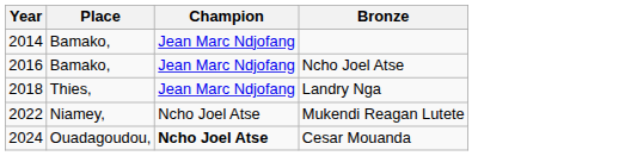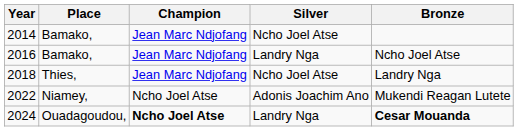 <table class="wikitable">
 <tr>
 <th>Year</th>
 <th>Place</th>
 <th>Champion</th>
+<th>Silver</th>
 <th>Bronze</th>
 </tr>
 <tr>
 <td>2014</td>
 <td>Bamako, </td>
 <td> <a href='#'>Jean Marc Ndjofang</a></td>
+<td> Ncho Joel Atse</td>
 <td></td>
 </tr>
 <tr>
 <td>2016</td>
 <td>Bamako, </td>
 <td> <a href='#'>Jean Marc Ndjofang</a></td>
+<td> Landry Nga</td>
 <td> Ncho Joel Atse</td>
 </tr>
 <tr>
 <td>2018</td>
 <td>Thies, </td>
 <td> <a href='#'>Jean Marc Ndjofang</a></td>
+<td> Ncho Joel Atse</td>
 <td> Landry Nga</td>
 </tr>
 <tr>
 <td>2022</td>
 <td>Niamey, </td>
 <td> Ncho Joel Atse</td>
+<td> Adonis Joachim Ano</td>
 <td> Mukendi Reagan Lutete</td>
 </tr>
 <tr>
 <td>2024</td>
 <td>Ouadagoudou, </td>
 <td><strong> Ncho Joel Atse</strong></td>
-<td> Cesar Mouanda</td>
+<td> Landry Nga</td>
+<td><strong> Cesar Mouanda</strong></td>
 </tr>
 </table>
